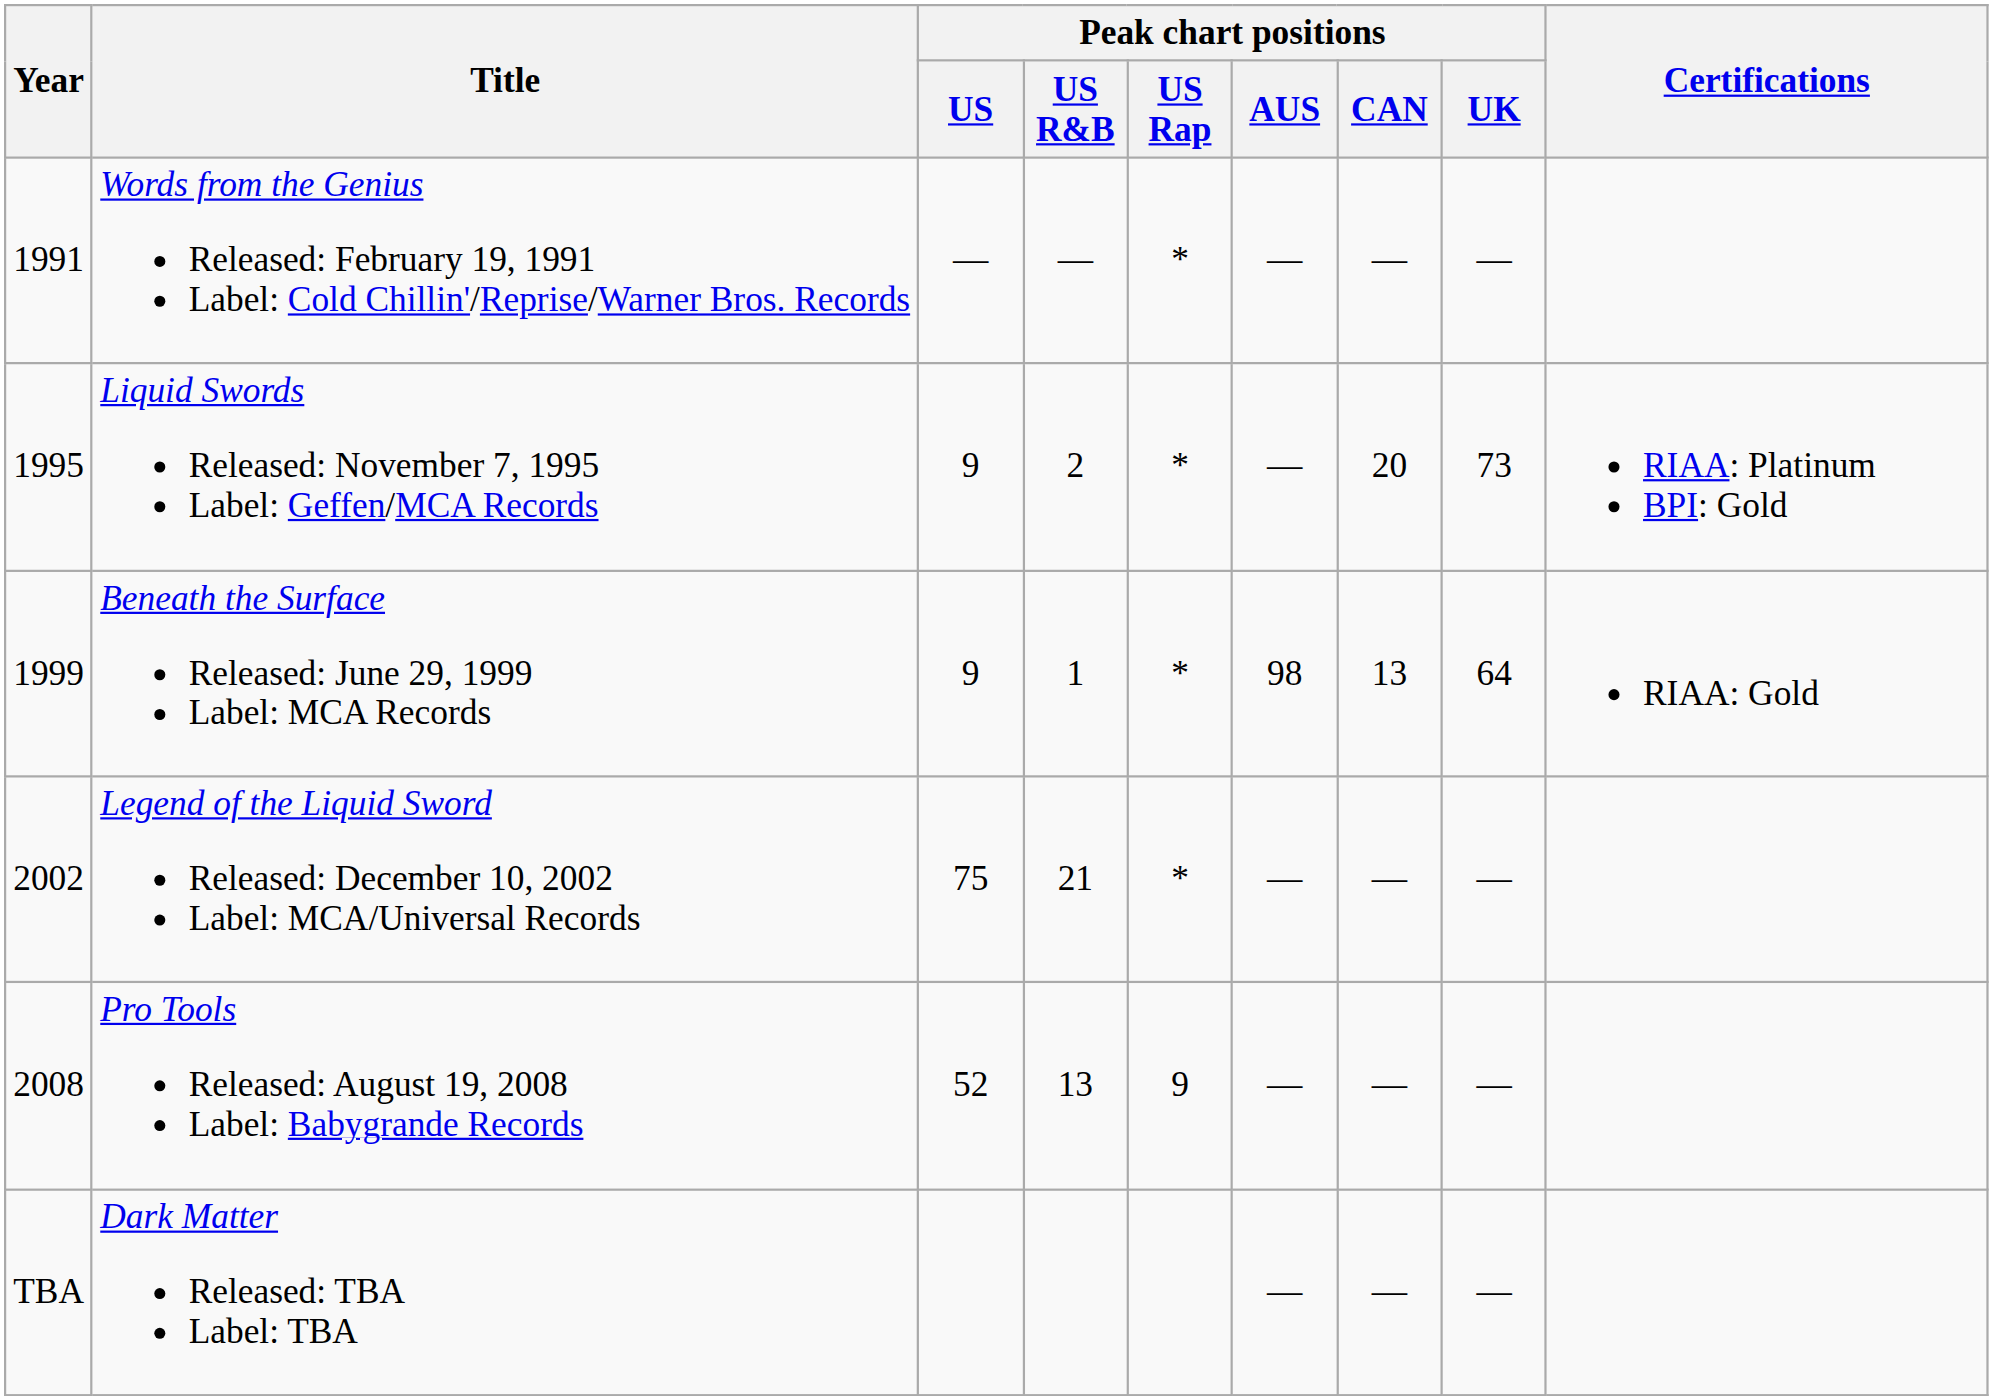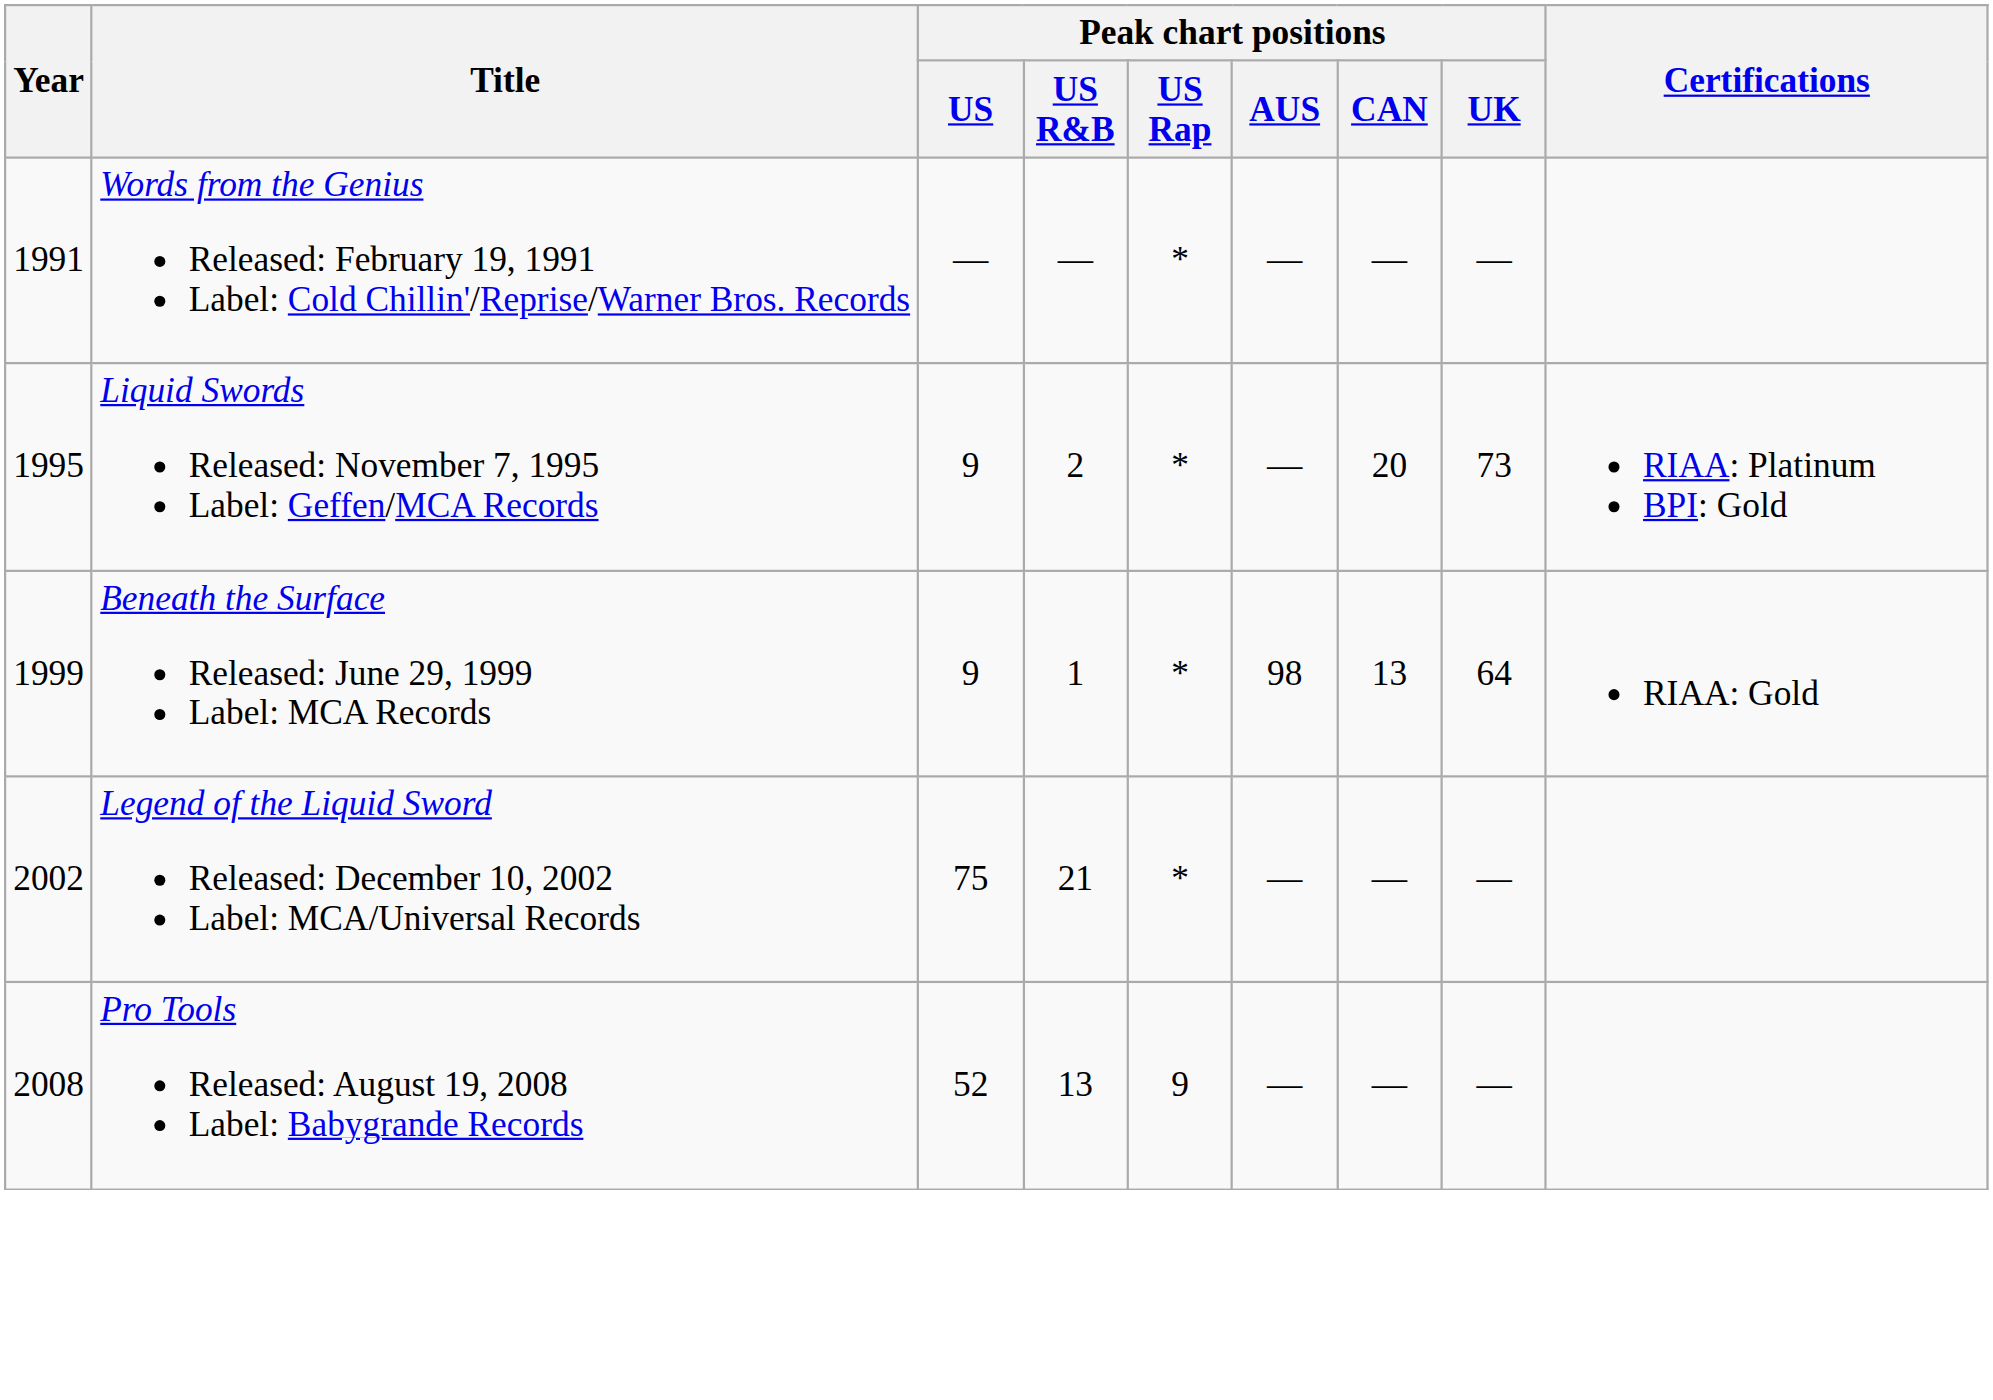 <table class="wikitable">
 <tr>
 <th rowspan="2">Year</th>
 <th rowspan="2">Title</th>
 <th colspan="6">Peak chart positions</th>
 <th scope="col" rowspan="2" style="width:12em;"><a href='#'>Certifications</a></th>
 </tr>
 <tr>
 <th width="40"><a href='#'>US</a><br></th>
 <th width="40"><a href='#'>US <br>R&B</a><br></th>
 <th width="40"><a href='#'>US <br>Rap</a><br></th>
 <th width="40"><a href='#'>AUS</a><br></th>
 <th width="40"><a href='#'>CAN</a><br></th>
 <th width="40"><a href='#'>UK</a><br></th>
 </tr>
 <tr>
 <td>1991</td>
 <td><em><a href='#'>Words from the Genius</a></em><br><ul><li>Released: February 19, 1991</li><li>Label: <a href='#'>Cold Chillin'</a>/<a href='#'>Reprise</a>/<a href='#'>Warner Bros. Records</a></li></ul></td>
 <td style="text-align:center;">—</td>
 <td style="text-align:center;">—</td>
 <td style="text-align:center;">*</td>
 <td style="text-align:center;">—</td>
 <td style="text-align:center;">—</td>
 <td style="text-align:center;">—</td>
 <td></td>
 </tr>
 <tr>
 <td>1995</td>
 <td><em><a href='#'>Liquid Swords</a></em><br><ul><li>Released: November 7, 1995</li><li>Label: <a href='#'>Geffen</a>/<a href='#'>MCA Records</a></li></ul></td>
 <td style="text-align:center;">9</td>
 <td style="text-align:center;">2</td>
 <td style="text-align:center;">*</td>
 <td style="text-align:center;">—</td>
 <td style="text-align:center;">20</td>
 <td style="text-align:center;">73</td>
 <td><br><ul><li><a href='#'>RIAA</a>: Platinum</li><li><a href='#'>BPI</a>: Gold</li></ul></td>
 </tr>
 <tr>
 <td>1999</td>
 <td><em><a href='#'>Beneath the Surface</a></em><br><ul><li>Released: June 29, 1999</li><li>Label: MCA Records</li></ul></td>
 <td style="text-align:center;">9</td>
 <td style="text-align:center;">1</td>
 <td style="text-align:center;">*</td>
 <td style="text-align:center;">98</td>
 <td style="text-align:center;">13</td>
 <td style="text-align:center;">64</td>
 <td><br><ul><li>RIAA: Gold</li></ul></td>
 </tr>
 <tr>
 <td>2002</td>
 <td><em><a href='#'>Legend of the Liquid Sword</a></em><br><ul><li>Released: December 10, 2002</li><li>Label: MCA/Universal Records</li></ul></td>
 <td style="text-align:center;">75</td>
 <td style="text-align:center;">21</td>
 <td style="text-align:center;">*</td>
 <td style="text-align:center;">—</td>
 <td style="text-align:center;">—</td>
 <td style="text-align:center;">—</td>
 <td></td>
 </tr>
 <tr>
 <td>2008</td>
 <td><em><a href='#'>Pro Tools</a></em><br><ul><li>Released: August 19, 2008</li><li>Label: <a href='#'>Babygrande Records</a></li></ul></td>
 <td style="text-align:center;">52</td>
 <td style="text-align:center;">13</td>
 <td style="text-align:center;">9</td>
 <td style="text-align:center;">—</td>
 <td style="text-align:center;">—</td>
 <td style="text-align:center;">—</td>
 <td></td>
 </tr>
-<tr>
-<td>TBA</td>
-<td><em><a href='#'>Dark Matter</a></em><br><ul><li>Released: TBA</li><li>Label: TBA</li></ul></td>
-<td style="text-align:center;"></td>
-<td style="text-align:center;"></td>
-<td style="text-align:center;"></td>
-<td style="text-align:center;">—</td>
-<td style="text-align:center;">—</td>
-<td style="text-align:center;">—</td>
-<td></td>
-</tr>
 </table>
